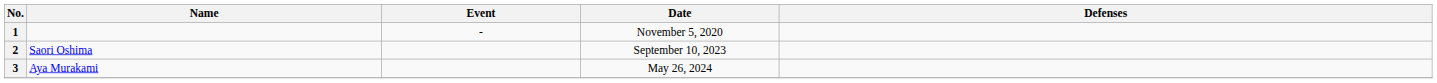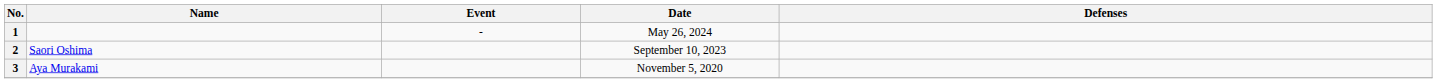 <table class="wikitable" width=100%>
 <tr>
 <th width=1%>No.</th>
 <th width=25%>Name</th>
 <th width=14%>Event</th>
 <th width=14%>Date</th>
 <th width=46%>Defenses</th>
 </tr>
 <tr>
 <th>1</th>
 <td align=left></td>
 <td align=center>-</td>
-<td align=center>November 5, 2020</td>
+<td align=center>May 26, 2024</td>
 <td></td>
 </tr>
 <tr>
 <th>2</th>
 <td align=left> <a href='#'>Saori Oshima</a></td>
 <td align=center><em></em> <br></td>
 <td align=center>September 10, 2023</td>
 <td></td>
 </tr>
 <tr>
 <th>3</th>
 <td align=left> <a href='#'>Aya Murakami</a></td>
 <td align=center><em></em> <br></td>
-<td align=center>May 26, 2024</td>
+<td align=center>November 5, 2020</td>
 <td></td>
 </tr>
 <tr>
 </tr>
 </table>
